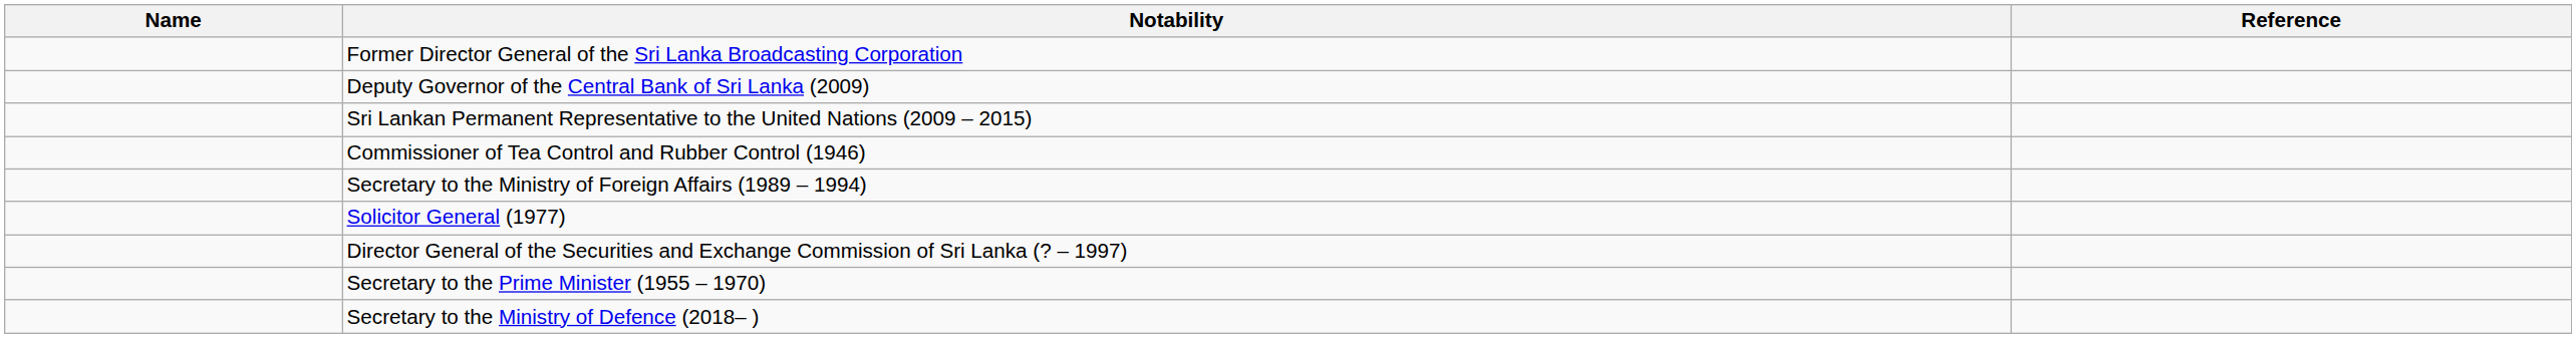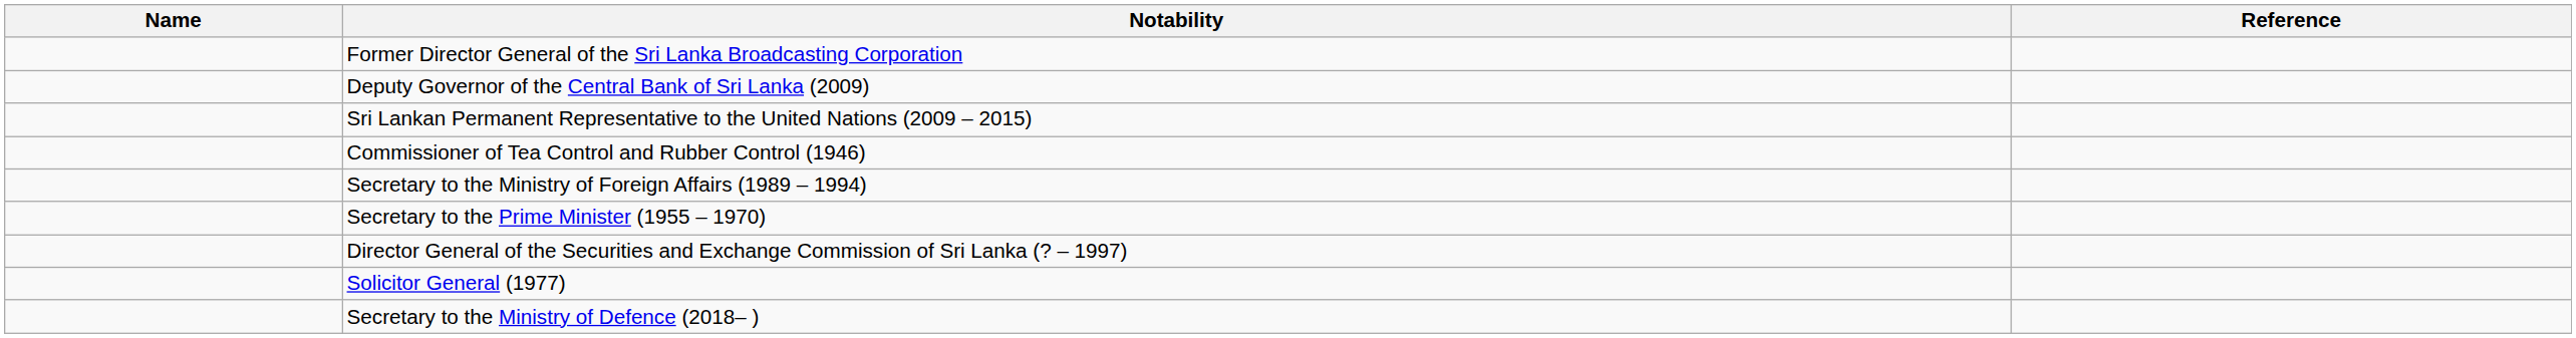 <table class="wikitable sortable" style="width:100%">
 <tr>
 <th style="width:*;">Name</th>
 <th style="width:65%;" class="unsortable">Notability</th>
 <th style="width:*;" class="unsortable">Reference</th>
 </tr>
 <tr>
 <td></td>
 <td>Former Director General of the <a href='#'>Sri Lanka Broadcasting Corporation</a></td>
 <td style="text-align:center;"></td>
 </tr>
 <tr>
 <td></td>
 <td>Deputy Governor of the <a href='#'>Central Bank of Sri Lanka</a> (2009)</td>
 <td style="text-align:center;"></td>
 </tr>
 <tr>
 <td></td>
 <td>Sri Lankan Permanent Representative to the United Nations (2009 – 2015)</td>
 <td style="text-align:center;"></td>
 </tr>
 <tr>
 <td></td>
 <td>Commissioner of Tea Control and Rubber Control (1946)</td>
 <td style="text-align:center;"></td>
 </tr>
 <tr>
 <td></td>
 <td>Secretary to the Ministry of Foreign Affairs (1989 – 1994)</td>
 <td style="text-align:center;"></td>
 </tr>
 <tr>
 <td></td>
-<td><a href='#'>Solicitor General</a> (1977)</td>
+<td>Secretary to the <a href='#'>Prime Minister</a> (1955 – 1970)</td>
 <td style="text-align:center;"></td>
 </tr>
 <tr>
 <td></td>
 <td>Director General of the Securities and Exchange Commission of Sri Lanka (? – 1997)</td>
 <td style="text-align:center;"></td>
 </tr>
 <tr>
 <td></td>
-<td>Secretary to the <a href='#'>Prime Minister</a> (1955 – 1970)</td>
+<td><a href='#'>Solicitor General</a> (1977)</td>
 <td style="text-align:center;"></td>
 </tr>
 <tr>
 <td></td>
 <td>Secretary to the <a href='#'>Ministry of Defence</a> (2018– )</td>
 <td></td>
 </tr>
 </table>
